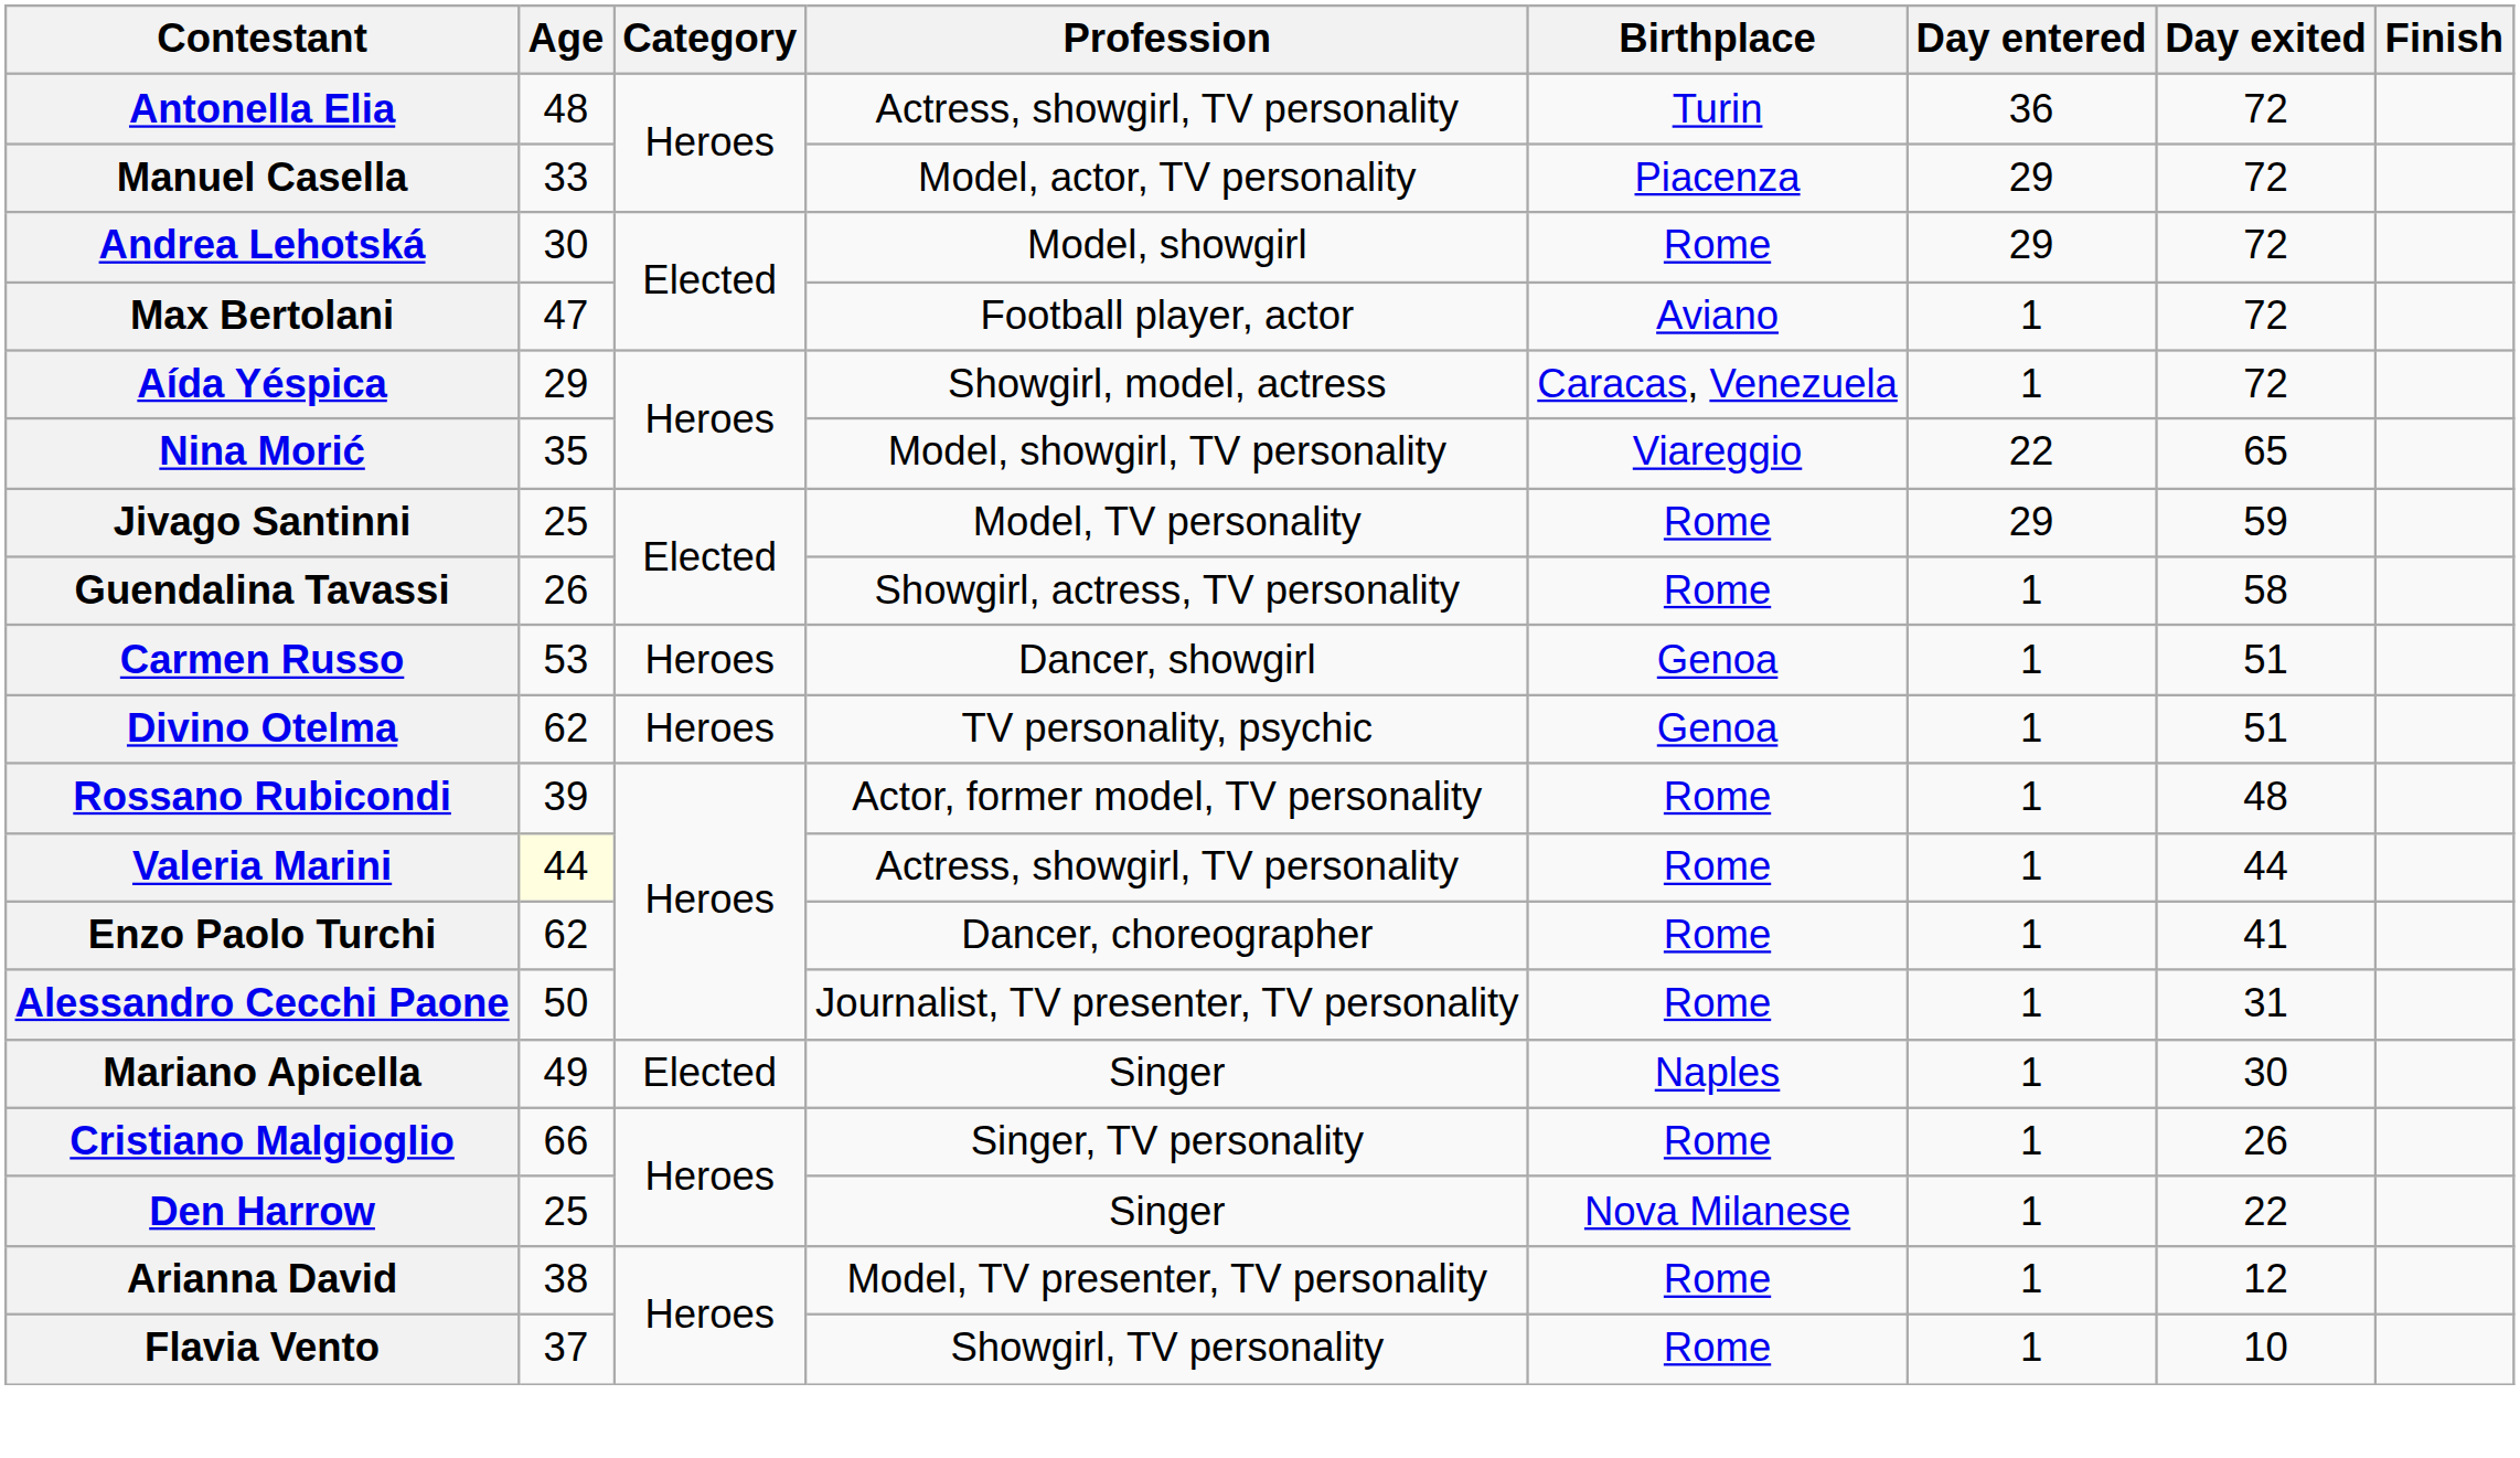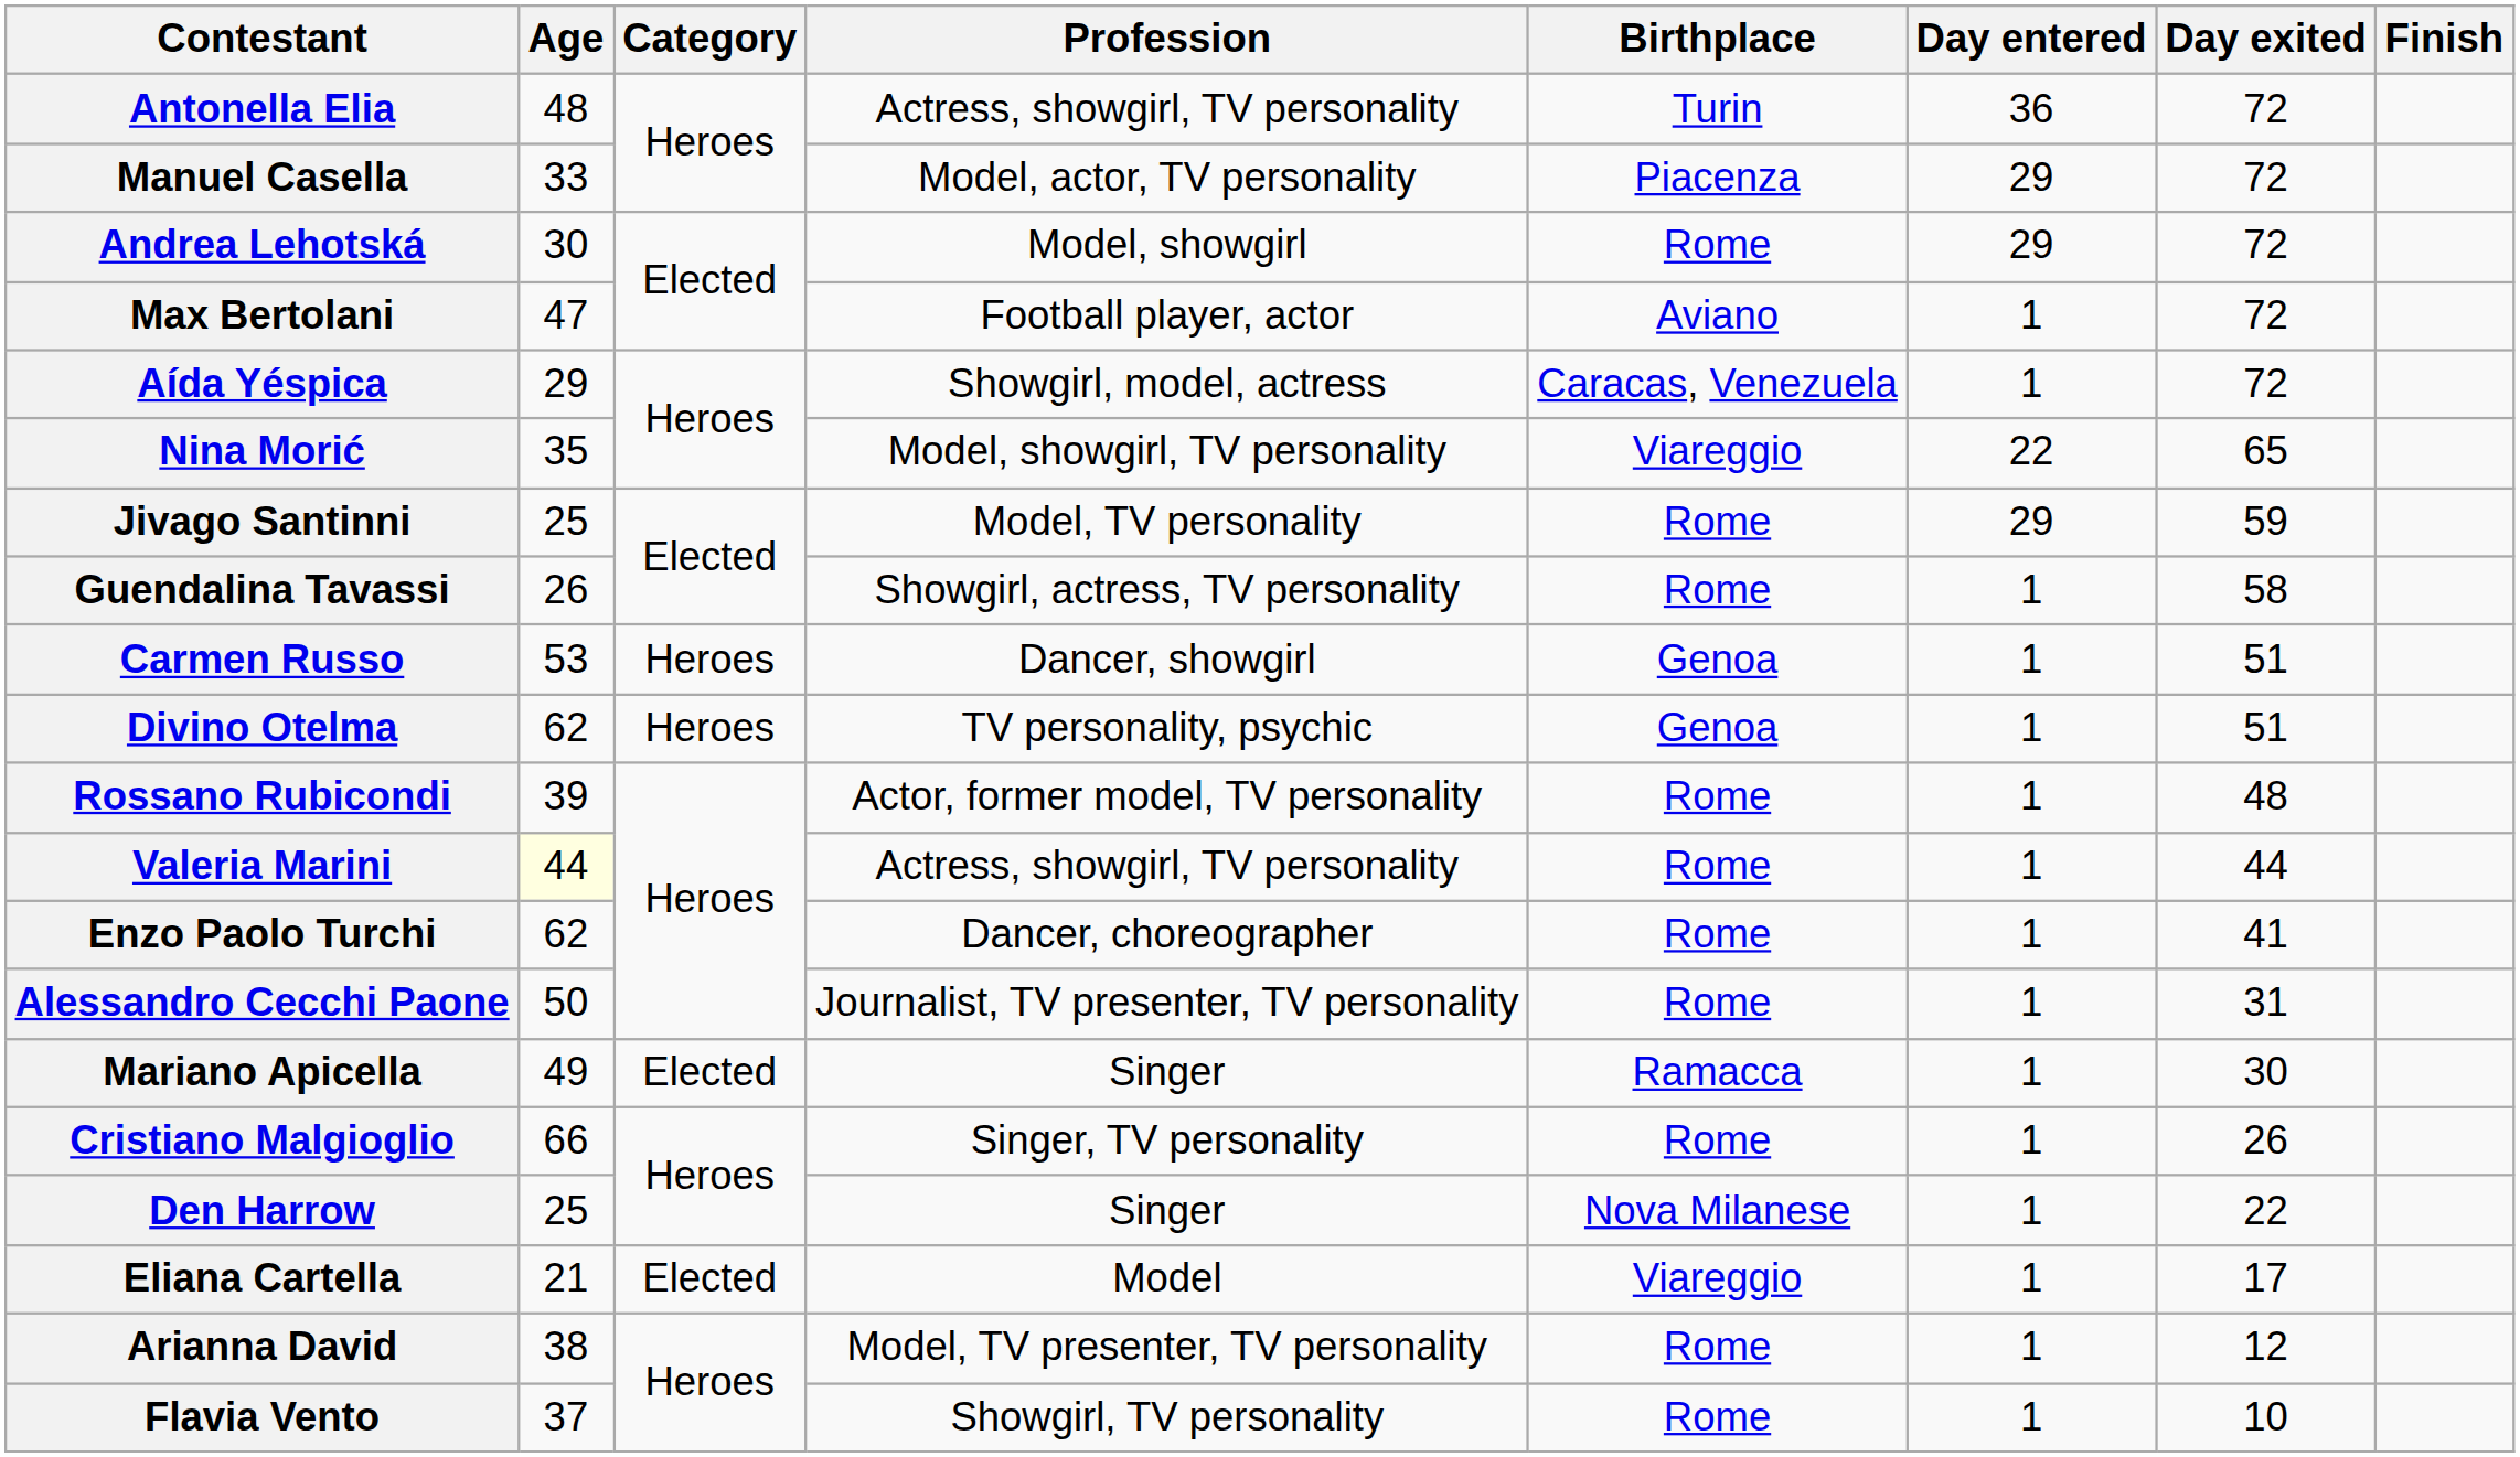 <table class="wikitable sortable" style="text-align:center; line-height:20px; width:auto;">
 <tr>
 <th>Contestant</th>
 <th>Age</th>
 <th>Category</th>
 <th>Profession</th>
 <th>Birthplace</th>
 <th>Day entered</th>
 <th>Day exited</th>
 <th>Finish</th>
 </tr>
 <tr>
 <th><a href='#'>Antonella Elia</a></th>
 <td>48</td>
 <td rowspan="2">Heroes</td>
 <td>Actress, showgirl, TV personality</td>
 <td><a href='#'>Turin</a></td>
 <td>36</td>
 <td>72</td>
 <td></td>
 </tr>
 <tr>
 <th>Manuel Casella</th>
 <td>33</td>
 <td>Model, actor, TV personality</td>
 <td><a href='#'>Piacenza</a></td>
 <td>29</td>
 <td>72</td>
 <td></td>
 </tr>
 <tr>
 <th><a href='#'>Andrea Lehotská</a></th>
 <td>30</td>
 <td rowspan="2">Elected</td>
 <td>Model, showgirl</td>
 <td><a href='#'>Rome</a></td>
 <td>29</td>
 <td>72</td>
 <td></td>
 </tr>
 <tr>
 <th>Max Bertolani</th>
 <td>47</td>
 <td>Football player, actor</td>
 <td><a href='#'>Aviano</a></td>
 <td>1</td>
 <td>72</td>
 <td></td>
 </tr>
 <tr>
 <th><a href='#'>Aída Yéspica</a></th>
 <td>29</td>
 <td rowspan="2">Heroes</td>
 <td>Showgirl, model, actress</td>
 <td><a href='#'>Caracas</a>, <a href='#'>Venezuela</a></td>
 <td>1</td>
 <td>72</td>
 <td></td>
 </tr>
 <tr>
 <th><a href='#'>Nina Morić</a></th>
 <td>35</td>
 <td>Model, showgirl, TV personality</td>
 <td><a href='#'>Viareggio</a></td>
 <td>22</td>
 <td>65</td>
 <td></td>
 </tr>
 <tr>
 <th>Jivago Santinni</th>
 <td>25</td>
 <td rowspan="2">Elected</td>
 <td>Model, TV personality</td>
 <td><a href='#'>Rome</a></td>
 <td>29</td>
 <td>59</td>
 <td></td>
 </tr>
 <tr>
 <th>Guendalina Tavassi</th>
 <td>26</td>
 <td>Showgirl, actress, TV personality</td>
 <td><a href='#'>Rome</a></td>
 <td>1</td>
 <td>58</td>
 <td></td>
 </tr>
 <tr>
 <th><a href='#'>Carmen Russo</a></th>
 <td>53</td>
 <td>Heroes</td>
 <td>Dancer, showgirl</td>
 <td><a href='#'>Genoa</a></td>
 <td>1</td>
 <td>51</td>
 <td></td>
 </tr>
 <tr>
 <th><a href='#'>Divino Otelma</a></th>
 <td>62</td>
 <td>Heroes</td>
 <td>TV personality, psychic</td>
 <td><a href='#'>Genoa</a></td>
 <td>1</td>
 <td>51</td>
 <td></td>
 </tr>
 <tr>
 <th><a href='#'>Rossano Rubicondi</a></th>
 <td>39</td>
 <td rowspan="4">Heroes</td>
 <td>Actor, former model, TV personality</td>
 <td><a href='#'>Rome</a></td>
 <td>1</td>
 <td>48</td>
 <td></td>
 </tr>
 <tr>
 <th><a href='#'>Valeria Marini</a></th>
 <td style="background: lightyellow;">44</td>
 <td>Actress, showgirl, TV personality</td>
 <td><a href='#'>Rome</a></td>
 <td>1</td>
 <td>44</td>
 <td></td>
 </tr>
 <tr>
 <th>Enzo Paolo Turchi</th>
 <td>62</td>
 <td>Dancer, choreographer</td>
 <td><a href='#'>Rome</a></td>
 <td>1</td>
 <td>41</td>
 <td></td>
 </tr>
 <tr>
 <th><a href='#'>Alessandro Cecchi Paone</a></th>
 <td>50</td>
 <td>Journalist, TV presenter, TV personality</td>
 <td><a href='#'>Rome</a></td>
 <td>1</td>
 <td>31</td>
 <td></td>
 </tr>
 <tr>
 <th>Mariano Apicella</th>
 <td>49</td>
 <td>Elected</td>
 <td>Singer</td>
-<td><a href='#'>Naples</a></td>
+<td><a href='#'>Ramacca</a></td>
 <td>1</td>
 <td>30</td>
 <td></td>
 </tr>
 <tr>
 <th><a href='#'>Cristiano Malgioglio</a></th>
 <td>66</td>
 <td rowspan="2">Heroes</td>
 <td>Singer, TV personality</td>
 <td><a href='#'>Rome</a></td>
 <td>1</td>
 <td>26</td>
 <td></td>
 </tr>
 <tr>
 <th><a href='#'>Den Harrow</a></th>
 <td>25</td>
 <td>Singer</td>
 <td><a href='#'>Nova Milanese</a></td>
 <td>1</td>
 <td>22</td>
 <td></td>
 </tr>
 <tr>
+<th>Eliana Cartella</th>
+<td>21</td>
+<td>Elected</td>
+<td>Model</td>
+<td><a href='#'>Viareggio</a></td>
+<td>1</td>
+<td>17</td>
+<td></td>
+</tr>
+<tr>
 <th>Arianna David</th>
 <td>38</td>
 <td rowspan="2">Heroes</td>
 <td>Model, TV presenter, TV personality</td>
 <td><a href='#'>Rome</a></td>
 <td>1</td>
 <td>12</td>
 <td></td>
 </tr>
 <tr>
 <th>Flavia Vento</th>
 <td>37</td>
 <td>Showgirl, TV personality</td>
 <td><a href='#'>Rome</a></td>
 <td>1</td>
 <td>10</td>
 <td></td>
 </tr>
 </table>
